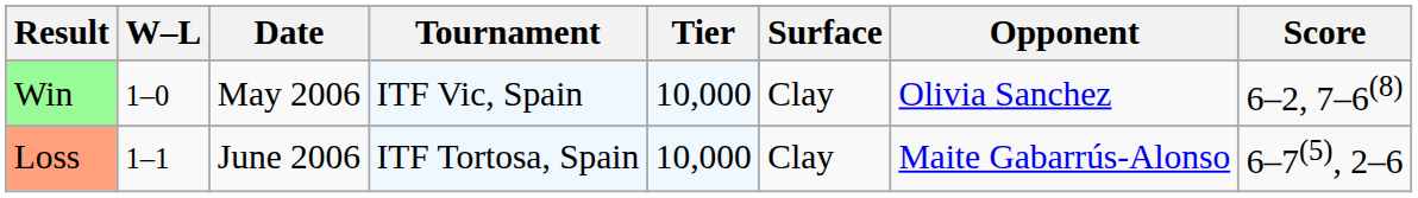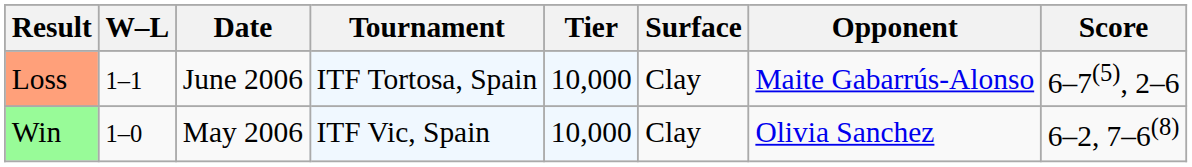 <table class="sortable wikitable">
 <tr>
 <th>Result</th>
 <th class="unsortable">W–L</th>
 <th>Date</th>
 <th>Tournament</th>
 <th>Tier</th>
 <th>Surface</th>
 <th>Opponent</th>
 <th class="unsortable">Score</th>
 </tr>
 <tr>
+<td style="background:#ffa07a;">Loss</td>
+<td><small>1–1</small></td>
+<td>June 2006</td>
+<td style="background:#f0f8ff;">ITF Tortosa, Spain</td>
+<td style="background:#f0f8ff;">10,000</td>
+<td>Clay</td>
+<td> <a href='#'>Maite Gabarrús-Alonso</a></td>
+<td>6–7<sup>(5)</sup>, 2–6</td>
+</tr>
+<tr>
 <td style="background:#98fb98;">Win</td>
 <td><small>1–0</small></td>
 <td>May 2006</td>
 <td style="background:#f0f8ff;">ITF Vic, Spain</td>
 <td style="background:#f0f8ff;">10,000</td>
 <td>Clay</td>
 <td> <a href='#'>Olivia Sanchez</a></td>
 <td>6–2, 7–6<sup>(8)</sup></td>
 </tr>
-<tr>
-<td style="background:#ffa07a;">Loss</td>
-<td><small>1–1</small></td>
-<td>June 2006</td>
-<td style="background:#f0f8ff;">ITF Tortosa, Spain</td>
-<td style="background:#f0f8ff;">10,000</td>
-<td>Clay</td>
-<td> <a href='#'>Maite Gabarrús-Alonso</a></td>
-<td>6–7<sup>(5)</sup>, 2–6</td>
-</tr>
 </table>
